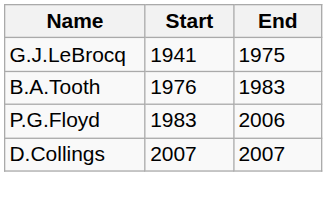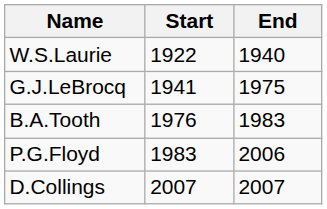 <table class="wikitable">
 <tr>
 <th style="width:100px;">Name</th>
 <th style="width:60px;">Start</th>
 <th style="width:60px;">End</th>
+</tr>
+<tr>
+<td>W.S.Laurie</td>
+<td>1922</td>
+<td>1940</td>
 </tr>
 <tr>
 <td>G.J.LeBrocq</td>
 <td>1941</td>
 <td>1975</td>
 </tr>
 <tr>
 <td>B.A.Tooth</td>
 <td>1976</td>
 <td>1983</td>
 </tr>
 <tr>
 <td>P.G.Floyd</td>
 <td>1983</td>
 <td>2006</td>
 </tr>
 <tr>
 <td>D.Collings</td>
 <td>2007</td>
 <td>2007</td>
 </tr>
 </table>
